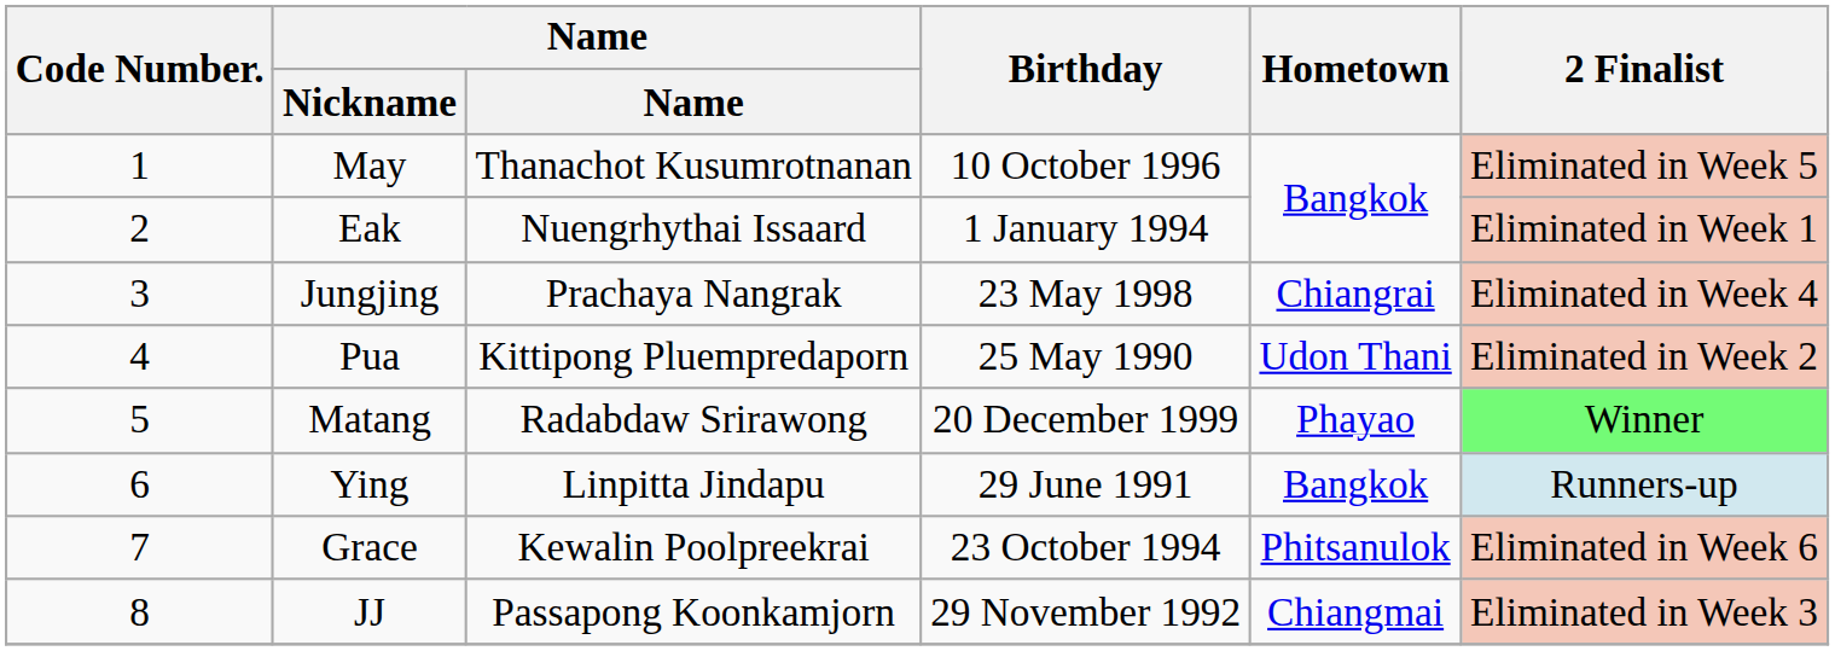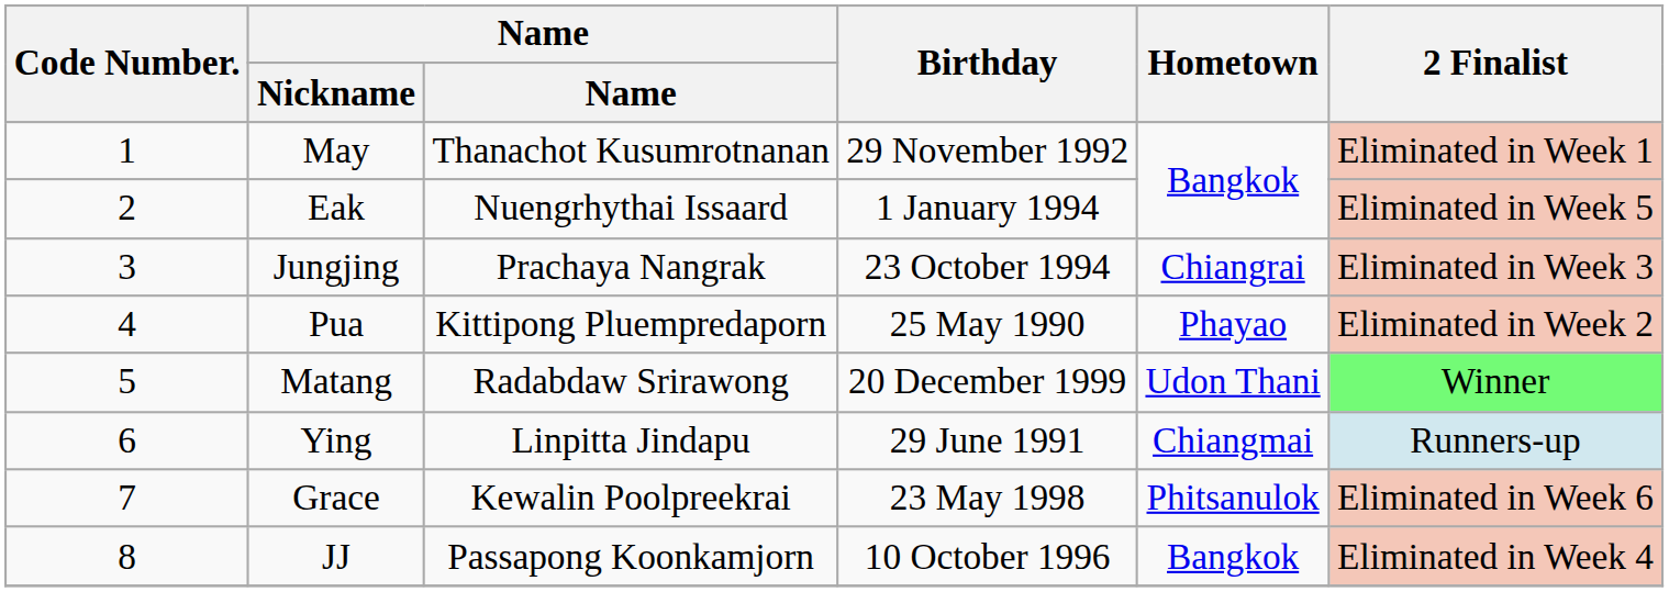 <table class="wikitable" style="text-align:center;">
 <tr>
 <th rowspan="2">Code Number.</th>
 <th colspan="2">Name</th>
 <th rowspan="2">Birthday</th>
 <th rowspan="2">Hometown</th>
 <th rowspan="2">2 Finalist</th>
 </tr>
 <tr>
 <th>Nickname</th>
 <th>Name</th>
 </tr>
 <tr>
 <td>1</td>
 <td>May</td>
 <td>Thanachot Kusumrotnanan</td>
-<td>10 October 1996</td>
+<td>29 November 1992</td>
 <td rowspan="2"><a href='#'>Bangkok</a></td>
-<td style="text-align:center; background:#f4c7b8;">Eliminated in Week 5</td>
+<td style="text-align:center; background:#f4c7b8;">Eliminated in Week 1</td>
 </tr>
 <tr>
 <td>2</td>
 <td>Eak</td>
 <td>Nuengrhythai Issaard</td>
 <td>1 January 1994</td>
-<td style="text-align:center; background:#f4c7b8;">Eliminated in Week 1</td>
+<td style="text-align:center; background:#f4c7b8;">Eliminated in Week 5</td>
 </tr>
 <tr>
 <td>3</td>
 <td>Jungjing</td>
 <td>Prachaya Nangrak</td>
-<td>23 May 1998</td>
+<td>23 October 1994</td>
 <td><a href='#'>Chiangrai</a></td>
-<td style="text-align:center; background:#f4c7b8;">Eliminated in Week 4</td>
+<td style="text-align:center; background:#f4c7b8;">Eliminated in Week 3</td>
 </tr>
 <tr>
 <td>4</td>
 <td>Pua</td>
 <td>Kittipong Pluempredaporn</td>
 <td>25 May 1990</td>
-<td><a href='#'>Udon Thani</a></td>
+<td><a href='#'>Phayao </a></td>
 <td style="text-align:center; background:#f4c7b8;">Eliminated in Week 2</td>
 </tr>
 <tr>
 <td>5</td>
 <td>Matang</td>
 <td>Radabdaw Srirawong</td>
 <td>20 December 1999</td>
-<td><a href='#'>Phayao </a></td>
+<td><a href='#'>Udon Thani</a></td>
 <td style="text-align:center; background:#73FB76">Winner</td>
 </tr>
 <tr>
 <td>6</td>
 <td>Ying</td>
 <td>Linpitta Jindapu</td>
 <td>29 June 1991</td>
-<td><a href='#'>Bangkok</a></td>
+<td><a href='#'>Chiangmai</a></td>
 <td style="text-align:center; background:#D1E8EF">Runners-up</td>
 </tr>
 <tr>
 <td>7</td>
 <td>Grace</td>
 <td>Kewalin Poolpreekrai</td>
-<td>23 October 1994</td>
+<td>23 May 1998</td>
 <td><a href='#'>Phitsanulok</a></td>
 <td style="text-align:center; background:#f4c7b8;">Eliminated in Week 6</td>
 </tr>
 <tr>
 <td>8</td>
 <td>JJ</td>
 <td>Passapong Koonkamjorn</td>
-<td>29 November 1992</td>
-<td><a href='#'>Chiangmai</a></td>
-<td style="text-align:center; background:#f4c7b8;">Eliminated in Week 3</td>
+<td>10 October 1996</td>
+<td><a href='#'>Bangkok</a></td>
+<td style="text-align:center; background:#f4c7b8;">Eliminated in Week 4</td>
 </tr>
 <tr>
 </tr>
 </table>
